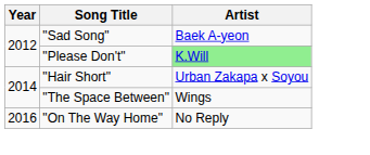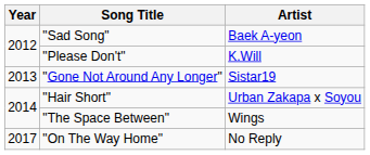 <table class="wikitable sortable">
 <tr>
 <th>Year</th>
 <th>Song Title</th>
 <th>Artist</th>
 </tr>
 <tr>
 <td rowspan="2">2012</td>
 <td>"Sad Song"</td>
 <td><a href='#'>Baek A-yeon</a></td>
 </tr>
 <tr>
 <td>"Please Don't"</td>
-<td style="background: lightgreen;"><a href='#'>K.Will</a></td>
+<td><a href='#'>K.Will</a></td>
+</tr>
+<tr>
+<td>2013</td>
+<td>"<a href='#'>Gone Not Around Any Longer</a>"</td>
+<td><a href='#'>Sistar19</a></td>
 </tr>
 <tr>
 <td rowspan="2">2014</td>
 <td>"Hair Short"</td>
 <td><a href='#'>Urban Zakapa</a> x <a href='#'>Soyou</a></td>
 </tr>
 <tr>
 <td>"The Space Between"</td>
 <td>Wings</td>
 </tr>
 <tr>
-<td>2016</td>
+<td>2017</td>
 <td>"On The Way Home"</td>
 <td>No Reply</td>
 </tr>
 </table>
